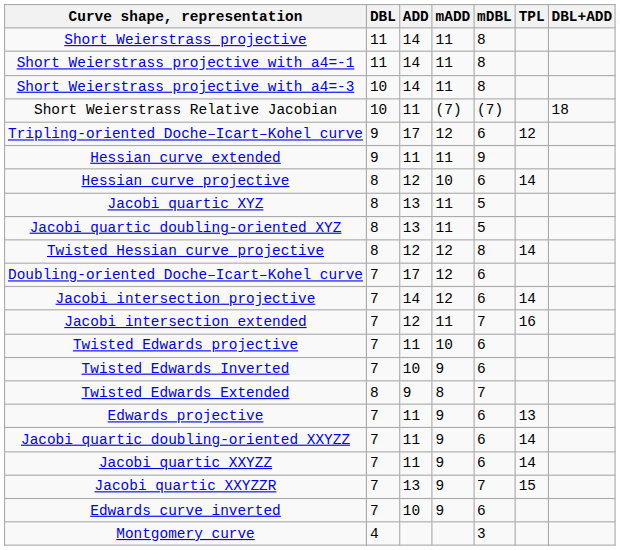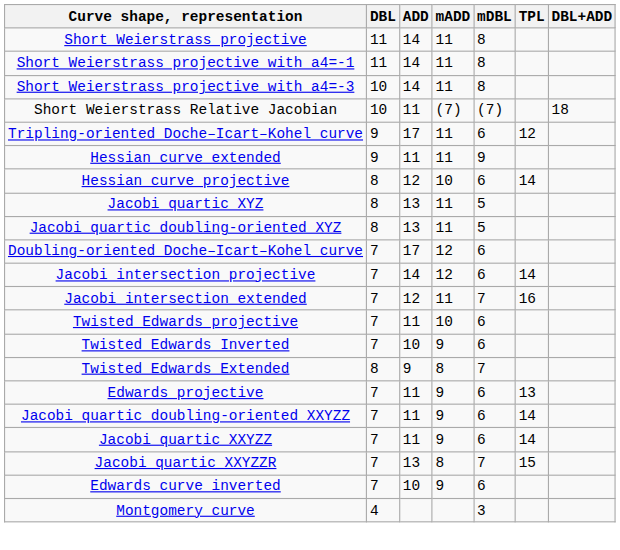 <table class="wikitable">
 <tr>
 <th>Curve shape, representation</th>
 <th>DBL</th>
 <th>ADD</th>
 <th>mADD</th>
 <th>mDBL</th>
 <th>TPL</th>
 <th>DBL+ADD</th>
 </tr>
 <tr>
 <td align=center><a href='#'>Short Weierstrass projective</a></td>
 <td>11</td>
 <td>14</td>
 <td>11</td>
 <td>8</td>
 <td></td>
 <td></td>
 </tr>
 <tr>
 <td align=center><a href='#'>Short Weierstrass projective with a4=-1</a></td>
 <td>11</td>
 <td>14</td>
 <td>11</td>
 <td>8</td>
 <td></td>
 <td></td>
 </tr>
 <tr>
 <td align=center><a href='#'>Short Weierstrass projective with a4=-3</a></td>
 <td>10</td>
 <td>14</td>
 <td>11</td>
 <td>8</td>
 <td></td>
 <td></td>
 </tr>
 <tr>
 <td align=center>Short Weierstrass Relative Jacobian</td>
 <td>10</td>
 <td>11</td>
 <td>(7)</td>
 <td>(7)</td>
 <td></td>
 <td>18</td>
 </tr>
 <tr>
 <td align="center"><a href='#'>Tripling-oriented Doche–Icart–Kohel curve</a></td>
 <td>9</td>
 <td>17</td>
-<td>12</td>
+<td>11</td>
 <td>6</td>
 <td>12</td>
 <td></td>
 </tr>
 <tr>
 <td align="center"><a href='#'>Hessian curve extended</a></td>
 <td>9</td>
 <td>11</td>
 <td>11</td>
 <td>9</td>
 <td></td>
 <td></td>
 </tr>
 <tr>
 <td align="center"><a href='#'>Hessian curve projective</a></td>
 <td>8</td>
 <td>12</td>
 <td>10</td>
 <td>6</td>
 <td>14</td>
 <td></td>
 </tr>
 <tr>
 <td align="center"><a href='#'>Jacobi quartic XYZ</a></td>
 <td>8</td>
 <td>13</td>
 <td>11</td>
 <td>5</td>
 <td></td>
 <td></td>
 </tr>
 <tr>
 <td align="center"><a href='#'>Jacobi quartic doubling-oriented XYZ</a></td>
 <td>8</td>
 <td>13</td>
 <td>11</td>
 <td>5</td>
 <td></td>
-<td></td>
-</tr>
-<tr>
-<td align="center"><a href='#'>Twisted Hessian curve projective</a></td>
-<td>8</td>
-<td>12</td>
-<td>12</td>
-<td>8</td>
-<td>14</td>
 <td></td>
 </tr>
 <tr>
 <td align="center"><a href='#'>Doubling-oriented Doche–Icart–Kohel curve</a></td>
 <td>7</td>
 <td>17</td>
 <td>12</td>
 <td>6</td>
 <td></td>
 <td></td>
 </tr>
 <tr>
 <td align="center"><a href='#'>Jacobi intersection projective</a></td>
 <td>7</td>
 <td>14</td>
 <td>12</td>
 <td>6</td>
 <td>14</td>
 <td></td>
 </tr>
 <tr>
 <td align="center"><a href='#'>Jacobi intersection extended</a></td>
 <td>7</td>
 <td>12</td>
 <td>11</td>
 <td>7</td>
 <td>16</td>
 <td></td>
 </tr>
 <tr>
 <td align="center"><a href='#'>Twisted Edwards projective</a></td>
 <td>7</td>
 <td>11</td>
 <td>10</td>
 <td>6</td>
 <td></td>
 <td></td>
 </tr>
 <tr>
 <td align="center"><a href='#'>Twisted Edwards Inverted</a></td>
 <td>7</td>
 <td>10</td>
 <td>9</td>
 <td>6</td>
 <td></td>
 <td></td>
 </tr>
 <tr>
 <td align="center"><a href='#'>Twisted Edwards Extended</a></td>
 <td>8</td>
 <td>9</td>
 <td>8</td>
 <td>7</td>
 <td></td>
 <td></td>
 </tr>
 <tr>
 <td align="center"><a href='#'>Edwards projective</a></td>
 <td>7</td>
 <td>11</td>
 <td>9</td>
 <td>6</td>
 <td>13</td>
 <td></td>
 </tr>
 <tr>
 <td align="center"><a href='#'>Jacobi quartic doubling-oriented XXYZZ</a></td>
 <td>7</td>
 <td>11</td>
 <td>9</td>
 <td>6</td>
 <td>14</td>
 <td></td>
 </tr>
 <tr>
 <td align="center"><a href='#'>Jacobi quartic XXYZZ</a></td>
 <td>7</td>
 <td>11</td>
 <td>9</td>
 <td>6</td>
 <td>14</td>
 <td></td>
 </tr>
 <tr>
 <td align="center"><a href='#'>Jacobi quartic XXYZZR</a></td>
 <td>7</td>
 <td>13</td>
-<td>9</td>
+<td>8</td>
 <td>7</td>
 <td>15</td>
 <td></td>
 </tr>
 <tr>
 <td align="center"><a href='#'>Edwards curve inverted</a></td>
 <td>7</td>
 <td>10</td>
 <td>9</td>
 <td>6</td>
 <td></td>
 <td></td>
 </tr>
 <tr>
 <td align="center"><a href='#'>Montgomery curve</a></td>
 <td>4</td>
 <td></td>
 <td></td>
 <td>3</td>
 <td></td>
 <td></td>
 </tr>
 </table>
